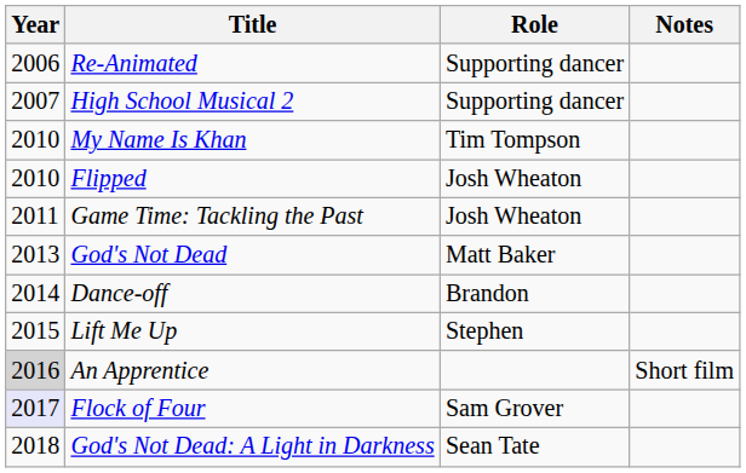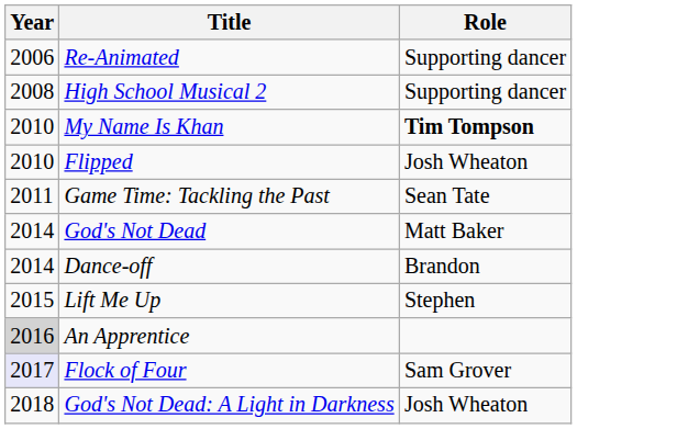 <table class="wikitable sortable">
 <tr>
 <th>Year</th>
 <th>Title</th>
 <th>Role</th>
-<th class="unsortable">Notes</th>
 </tr>
 <tr>
 <td>2006</td>
 <td><em><a href='#'>Re-Animated</a></em></td>
 <td>Supporting dancer</td>
-<td></td>
 </tr>
 <tr>
-<td>2007</td>
+<td>2008</td>
 <td><em><a href='#'>High School Musical 2</a></em></td>
 <td>Supporting dancer</td>
-<td></td>
 </tr>
 <tr>
 <td>2010</td>
 <td><em><a href='#'>My Name Is Khan</a> </em></td>
-<td>Tim Tompson</td>
-<td></td>
+<td><strong>Tim Tompson</strong></td>
 </tr>
 <tr>
 <td>2010</td>
 <td><em><a href='#'>Flipped</a></em></td>
 <td>Josh Wheaton</td>
-<td></td>
 </tr>
 <tr>
 <td>2011</td>
 <td><em>Game Time: Tackling the Past</em></td>
-<td>Josh Wheaton</td>
-<td></td>
+<td>Sean Tate</td>
 </tr>
 <tr>
-<td>2013</td>
+<td>2014</td>
 <td><em><a href='#'>God's Not Dead</a></em></td>
 <td>Matt Baker</td>
-<td></td>
 </tr>
 <tr>
 <td>2014</td>
 <td><em>Dance-off</em></td>
 <td>Brandon</td>
-<td></td>
 </tr>
 <tr>
 <td>2015</td>
 <td><em>Lift Me Up</em></td>
 <td>Stephen</td>
-<td></td>
 </tr>
 <tr>
 <td style="background: lightgrey;">2016</td>
 <td><em>An Apprentice</em></td>
 <td></td>
-<td>Short film</td>
 </tr>
 <tr>
 <td style="background: lavender;">2017</td>
 <td><em><a href='#'>Flock of Four</a></em></td>
 <td>Sam Grover</td>
-<td></td>
 </tr>
 <tr>
 <td>2018</td>
 <td><em><a href='#'>God's Not Dead: A Light in Darkness</a></em></td>
-<td>Sean Tate</td>
-<td></td>
+<td>Josh Wheaton</td>
 </tr>
 </table>
